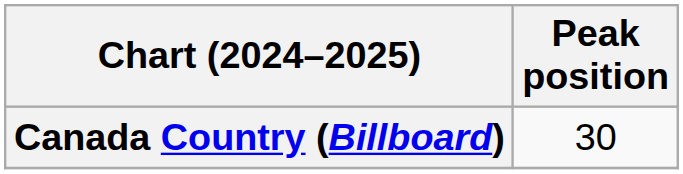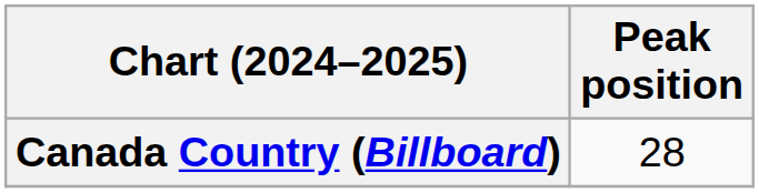 <table class="wikitable sortable plainrowheaders" style="text-align:center">
 <tr>
 <th scope="col">Chart (2024–2025)</th>
 <th scope="col">Peak<br>position</th>
 </tr>
 <tr>
 <th scope="row">Canada <a href='#'>Country</a> (<em><a href='#'>Billboard</a></em>)</th>
-<td>30</td>
+<td>28</td>
 </tr>
 <tr>
 </tr>
 </table>
